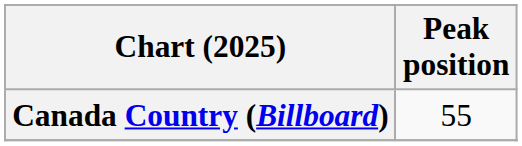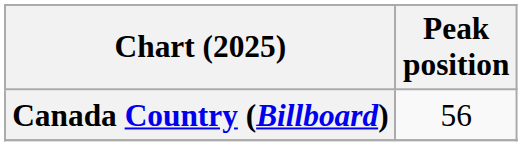 <table class="wikitable sortable plainrowheaders" style="text-align:center">
 <tr>
 <th scope="col">Chart (2025)</th>
 <th scope="col">Peak<br>position</th>
 </tr>
 <tr>
 <th scope="row">Canada <a href='#'>Country</a> (<em><a href='#'>Billboard</a></em>)</th>
-<td>55</td>
+<td>56</td>
 </tr>
 <tr>
 </tr>
 <tr>
 </tr>
 <tr>
 </tr>
 </table>
